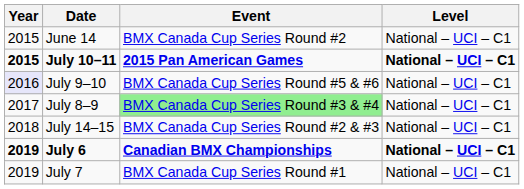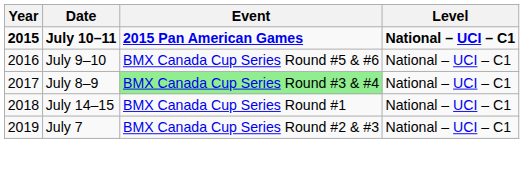 <table class="sortable wikitable" style="font-size: 95%;">
 <tr>
 <th>Year</th>
 <th>Date</th>
 <th>Event</th>
 <th>Level</th>
 </tr>
 <tr>
-<td>2015</td>
-<td>June 14</td>
-<td><a href='#'>BMX Canada Cup Series</a> Round #2</td>
-<td>National – <a href='#'>UCI</a> – C1</td>
-</tr>
-<tr>
 <td><strong>2015</strong></td>
 <td><strong>July 10–11</strong></td>
 <td><strong><a href='#'>2015 Pan American Games</a></strong></td>
 <td><strong>National – <a href='#'>UCI</a> – C1</strong></td>
 </tr>
 <tr>
-<td style="background: lavender;">2016</td>
+<td>2016</td>
 <td>July 9–10</td>
 <td><a href='#'>BMX Canada Cup Series</a> Round #5 & #6</td>
 <td>National – <a href='#'>UCI</a> – C1</td>
 </tr>
 <tr>
 <td>2017</td>
 <td>July 8–9</td>
 <td style="background: lightgreen;"><a href='#'>BMX Canada Cup Series</a> Round #3 & #4</td>
 <td>National – <a href='#'>UCI</a> – C1</td>
 </tr>
 <tr>
 <td>2018</td>
 <td>July 14–15</td>
-<td><a href='#'>BMX Canada Cup Series</a> Round #2 & #3</td>
+<td><a href='#'>BMX Canada Cup Series</a> Round #1</td>
 <td>National – <a href='#'>UCI</a> – C1</td>
-</tr>
-<tr>
-<td><strong>2019</strong></td>
-<td><strong>July 6</strong></td>
-<td><strong><a href='#'>Canadian BMX Championships</a></strong></td>
-<td><strong>National – <a href='#'>UCI</a> – C1</strong></td>
 </tr>
 <tr>
 <td>2019</td>
 <td>July 7</td>
-<td><a href='#'>BMX Canada Cup Series</a> Round #1</td>
+<td><a href='#'>BMX Canada Cup Series</a> Round #2 & #3</td>
 <td>National – <a href='#'>UCI</a> – C1</td>
 </tr>
 </table>
